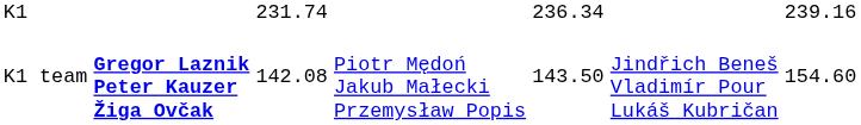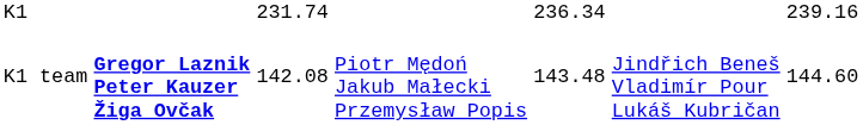 <table>
 <tr>
 <td>K1</td>
 <td></td>
 <td>231.74</td>
 <td></td>
 <td>236.34</td>
 <td></td>
 <td>239.16</td>
 </tr>
 <tr>
 <td>K1 team</td>
 <td><strong><br><a href='#'>Gregor Laznik</a><br><a href='#'>Peter Kauzer</a><br><a href='#'>Žiga Ovčak</a></strong></td>
 <td>142.08</td>
 <td><br><a href='#'>Piotr Mędoń</a><br><a href='#'>Jakub Małecki</a><br><a href='#'>Przemysław Popis</a></td>
-<td>143.50</td>
+<td>143.48</td>
 <td><br><a href='#'>Jindřich Beneš</a><br><a href='#'>Vladimír Pour</a><br><a href='#'>Lukáš Kubričan</a></td>
-<td>154.60</td>
+<td>144.60</td>
 </tr>
 </table>
